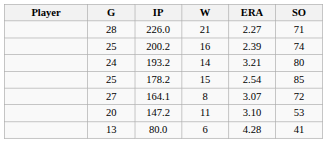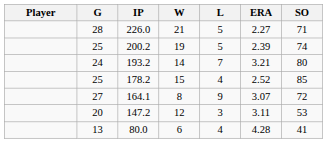 <table class="wikitable sortable">
 <tr>
 <th bgcolor="#DDDDFF" width="16%">Player</th>
 <th bgcolor="#DDDDFF" width="9%">G</th>
 <th bgcolor="#DDDDFF" width="9%">IP</th>
 <th bgcolor="#DDDDFF" width="9%">W</th>
+<th bgcolor="#DDDDFF" width="9%">L</th>
 <th bgcolor="#DDDDFF" width="9%">ERA</th>
 <th bgcolor="#DDDDFF" width="9%">SO</th>
 </tr>
 <tr align="center">
 <td></td>
 <td>28</td>
 <td>226.0</td>
 <td>21</td>
+<td>5</td>
 <td>2.27</td>
 <td>71</td>
 </tr>
 <tr align="center">
 <td></td>
 <td>25</td>
 <td>200.2</td>
-<td>16</td>
+<td>19</td>
+<td>5</td>
 <td>2.39</td>
 <td>74</td>
 </tr>
 <tr align="center">
 <td></td>
 <td>24</td>
 <td>193.2</td>
 <td>14</td>
+<td>7</td>
 <td>3.21</td>
 <td>80</td>
 </tr>
 <tr align="center">
 <td></td>
 <td>25</td>
 <td>178.2</td>
 <td>15</td>
-<td>2.54</td>
+<td>4</td>
+<td>2.52</td>
 <td>85</td>
 </tr>
 <tr align="center">
 <td></td>
 <td>27</td>
 <td>164.1</td>
 <td>8</td>
+<td>9</td>
 <td>3.07</td>
 <td>72</td>
 </tr>
 <tr align="center">
 <td></td>
 <td>20</td>
 <td>147.2</td>
-<td>11</td>
-<td>3.10</td>
+<td>12</td>
+<td>3</td>
+<td>3.11</td>
 <td>53</td>
 </tr>
 <tr align="center">
 <td></td>
 <td>13</td>
 <td>80.0</td>
 <td>6</td>
+<td>4</td>
 <td>4.28</td>
 <td>41</td>
 </tr>
 </table>
